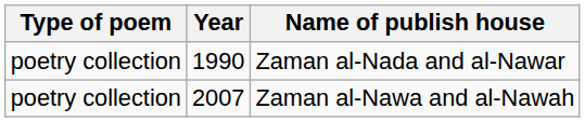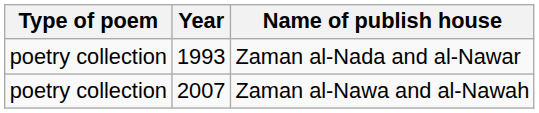 <table class="wikitable">
 <tr>
 <th>Type of poem</th>
 <th>Year</th>
 <th>Name of publish house</th>
 </tr>
 <tr>
 <td>poetry collection</td>
-<td>1990</td>
+<td>1993</td>
 <td>Zaman al-Nada and al-Nawar</td>
 </tr>
 <tr>
 <td>poetry collection</td>
 <td>2007</td>
 <td>Zaman al-Nawa and al-Nawah</td>
 </tr>
 </table>
